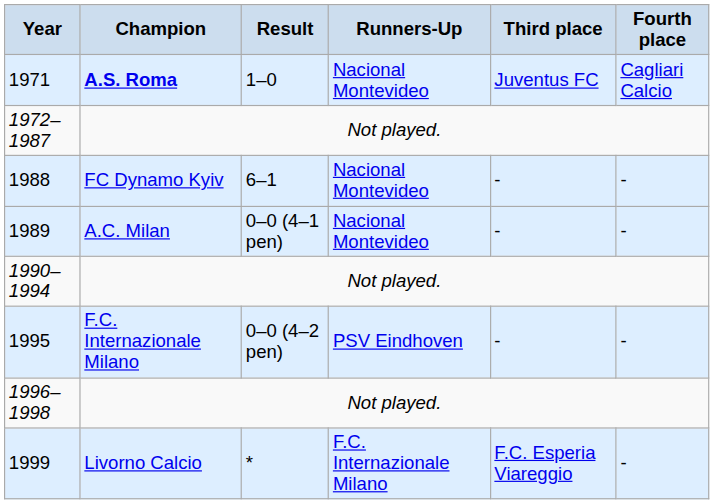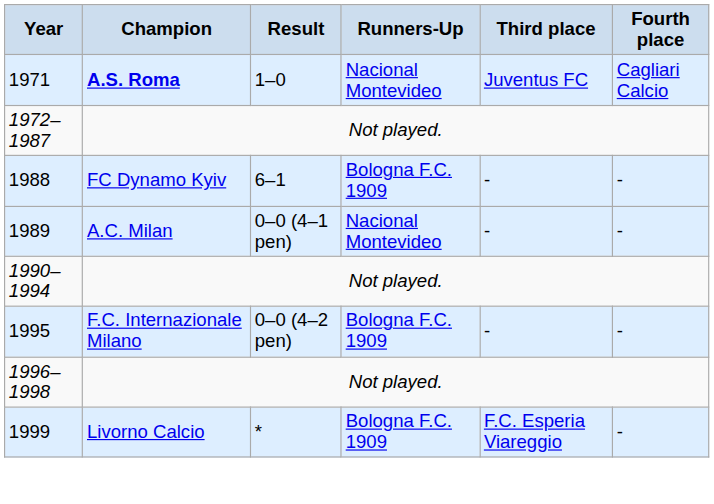 <table class="wikitable">
 <tr>
 <th style="background:#CCDDEE;">Year</th>
 <th style="background:#CCDDEE;">Champion</th>
 <th style="background:#CCDDEE;">Result</th>
 <th style="background:#CCDDEE;">Runners-Up</th>
 <th style="background:#CCDDEE;">Third place</th>
 <th style="background:#CCDDEE;">Fourth place</th>
 </tr>
 <tr align="left" bgcolor=#DDEEFF>
 <td>1971</td>
 <td><strong> <a href='#'>A.S. Roma</a></strong></td>
 <td>1–0</td>
 <td> <a href='#'>Nacional Montevideo</a></td>
 <td> <a href='#'>Juventus FC</a></td>
 <td> <a href='#'>Cagliari Calcio</a></td>
 </tr>
 <tr>
 <td><em>1972–1987</em></td>
 <td colspan=5 style="text-align:center;"><em>Not played.</em></td>
 </tr>
 <tr align="left" bgcolor=#DDEEFF>
 <td>1988</td>
 <td> <a href='#'>FC Dynamo Kyiv</a></td>
 <td>6–1</td>
-<td> <a href='#'>Nacional Montevideo</a></td>
+<td> <a href='#'>Bologna F.C. 1909</a></td>
 <td>-</td>
 <td>-</td>
 </tr>
 <tr align="left" bgcolor=#DDEEFF>
 <td>1989</td>
 <td> <a href='#'>A.C. Milan</a></td>
 <td>0–0 (4–1 pen)</td>
 <td> <a href='#'>Nacional Montevideo</a></td>
 <td>-</td>
 <td>-</td>
 </tr>
 <tr>
 <td><em>1990–1994</em></td>
 <td colspan=5 style="text-align:center;"><em>Not played.</em></td>
 </tr>
 <tr align="left" bgcolor=#DDEEFF>
 <td>1995</td>
 <td> <a href='#'>F.C. Internazionale Milano</a></td>
 <td>0–0 (4–2 pen)</td>
-<td> <a href='#'>PSV Eindhoven</a></td>
+<td> <a href='#'>Bologna F.C. 1909</a></td>
 <td>-</td>
 <td>-</td>
 </tr>
 <tr>
 <td><em>1996–1998</em></td>
 <td colspan=5 style="text-align:center;"><em>Not played.</em></td>
 </tr>
 <tr align="left" bgcolor=#DDEEFF>
 <td>1999</td>
 <td> <a href='#'>Livorno Calcio</a></td>
 <td>*</td>
-<td> <a href='#'>F.C. Internazionale Milano</a></td>
+<td> <a href='#'>Bologna F.C. 1909</a></td>
 <td> <a href='#'>F.C. Esperia Viareggio</a></td>
 <td>-</td>
 </tr>
 </table>
